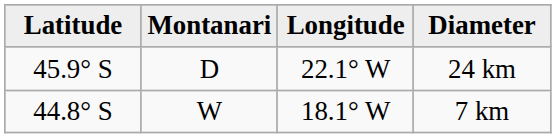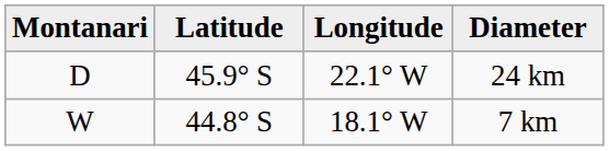 <table class="wikitable">
 <tr>
+<th width="25%" style="background:#eeeeee;">Montanari</th>
 <th width="25%" style="background:#eeeeee;">Latitude</th>
-<th width="25%" style="background:#eeeeee;">Montanari</th>
 <th width="25%" style="background:#eeeeee;">Longitude</th>
 <th width="25%" style="background:#eeeeee;">Diameter</th>
 </tr>
 <tr>
+<td align="center">D</td>
 <td align="center">45.9° S</td>
-<td align="center">D</td>
 <td align="center">22.1° W</td>
 <td align="center">24 km</td>
 </tr>
 <tr>
+<td align="center">W</td>
 <td align="center">44.8° S</td>
-<td align="center">W</td>
 <td align="center">18.1° W</td>
 <td align="center">7 km</td>
 </tr>
 </table>
